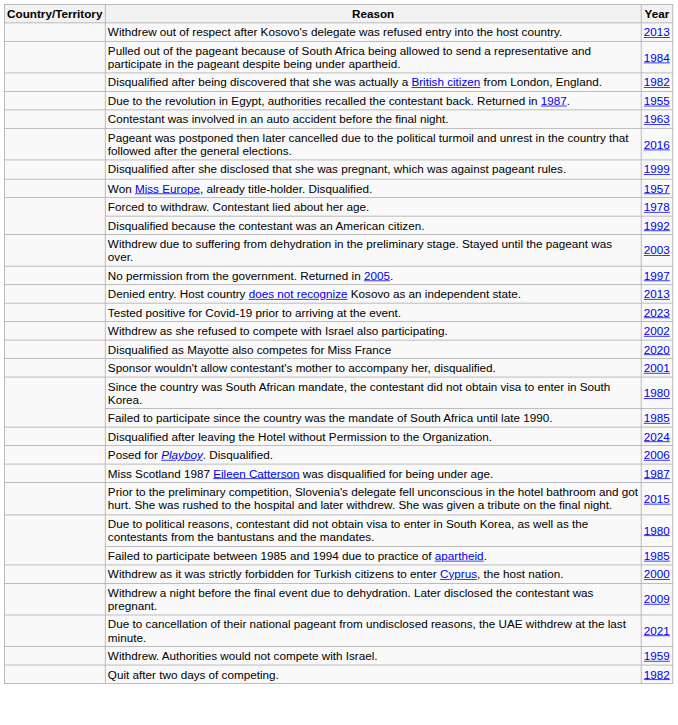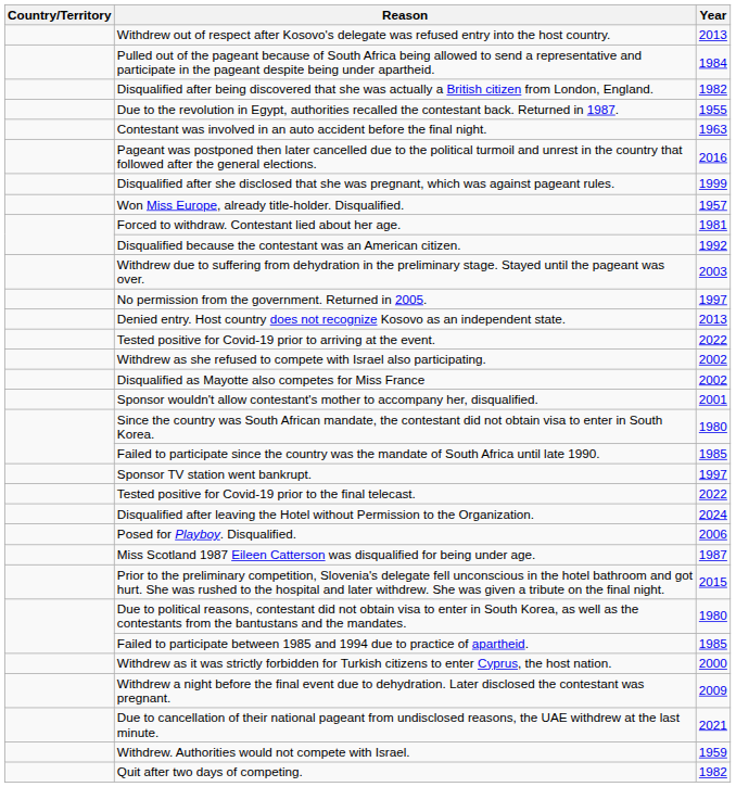 <table class="wikitable sortable" style="font-size: 95%;">
 <tr>
 <th>Country/Territory</th>
 <th>Reason</th>
 <th>Year</th>
 </tr>
 <tr>
 <td><strong></strong></td>
 <td>Withdrew out of respect after Kosovo's delegate was refused entry into the host country.</td>
 <td><a href='#'>2013</a></td>
 </tr>
 <tr>
 <td><strong></strong></td>
 <td>Pulled out of the pageant because of South Africa being allowed to send a representative and participate in the pageant despite being under apartheid.</td>
 <td><a href='#'>1984</a></td>
 </tr>
 <tr>
 <td><strong></strong></td>
 <td>Disqualified after being discovered that she was actually a <a href='#'>British citizen</a> from London, England.</td>
 <td><a href='#'>1982</a></td>
 </tr>
 <tr>
 <td><strong></strong></td>
 <td>Due to the revolution in Egypt, authorities recalled the contestant back. Returned in <a href='#'>1987</a>.</td>
 <td><a href='#'>1955</a></td>
 </tr>
 <tr>
 <td><strong></strong></td>
 <td>Contestant was involved in an auto accident before the final night.</td>
 <td><a href='#'>1963</a></td>
 </tr>
 <tr>
 <td><strong></strong></td>
 <td>Pageant was postponed then later cancelled due to the political turmoil and unrest in the country that followed after the general elections.</td>
 <td><a href='#'>2016</a></td>
 </tr>
 <tr>
 <td><strong></strong></td>
 <td>Disqualified after she disclosed that she was pregnant, which was against pageant rules.</td>
 <td><a href='#'>1999</a></td>
 </tr>
 <tr>
 <td><strong></strong></td>
 <td>Won <a href='#'>Miss Europe</a>, already title-holder. Disqualified.</td>
 <td><a href='#'>1957</a></td>
 </tr>
 <tr>
 <td rowspan="2"><strong></strong></td>
 <td>Forced to withdraw. Contestant lied about her age.</td>
-<td><a href='#'>1978</a></td>
+<td><a href='#'>1981</a></td>
 </tr>
 <tr>
 <td>Disqualified because the contestant was an American citizen.</td>
 <td><a href='#'>1992</a></td>
 </tr>
 <tr>
 <td><strong></strong></td>
 <td>Withdrew due to suffering from dehydration in the preliminary stage. Stayed until the pageant was over.</td>
 <td><a href='#'>2003</a></td>
 </tr>
 <tr>
 <td><strong></strong></td>
 <td>No permission from the government. Returned in <a href='#'>2005</a>.</td>
 <td><a href='#'>1997</a></td>
 </tr>
 <tr>
 <td><strong></strong></td>
 <td>Denied entry. Host country <a href='#'>does not recognize</a> Kosovo as an independent state.</td>
 <td><a href='#'>2013</a></td>
 </tr>
 <tr>
 <td><strong></strong></td>
 <td>Tested positive for Covid-19 prior to arriving at the event.</td>
-<td><a href='#'>2023</a></td>
+<td><a href='#'>2022</a></td>
 </tr>
 <tr>
 <td><strong></strong></td>
 <td>Withdrew as she refused to compete with Israel also participating.</td>
 <td><a href='#'>2002</a></td>
 </tr>
 <tr>
 <td><strong></strong></td>
 <td>Disqualified as Mayotte also competes for Miss France</td>
-<td><a href='#'>2020</a></td>
+<td><a href='#'>2002</a></td>
 </tr>
 <tr>
 <td><strong></strong></td>
 <td>Sponsor wouldn't allow contestant's mother to accompany her, disqualified.</td>
 <td><a href='#'>2001</a></td>
 </tr>
 <tr>
 <td rowspan="2"><strong></strong></td>
 <td>Since the country was South African mandate, the contestant did not obtain visa to enter in South Korea.</td>
 <td><a href='#'>1980</a></td>
 </tr>
 <tr>
 <td>Failed to participate since the country was the mandate of South Africa until late 1990.</td>
 <td><a href='#'>1985</a></td>
+</tr>
+<tr>
+<td><strong></strong></td>
+<td>Sponsor TV station went bankrupt.</td>
+<td><a href='#'>1997</a></td>
+</tr>
+<tr>
+<td><strong></strong></td>
+<td>Tested positive for Covid-19 prior to the final telecast.</td>
+<td><a href='#'>2022</a></td>
 </tr>
 <tr>
 <td><strong></strong></td>
 <td>Disqualified after leaving the Hotel without Permission to the Organization.</td>
 <td><a href='#'>2024</a></td>
 </tr>
 <tr>
 <td><strong></strong></td>
 <td>Posed for <em><a href='#'>Playboy</a></em>. Disqualified.</td>
 <td><a href='#'>2006</a></td>
 </tr>
 <tr>
 <td><strong></strong></td>
 <td>Miss Scotland 1987 <a href='#'>Eileen Catterson</a> was disqualified for being under age.</td>
 <td><a href='#'>1987</a></td>
 </tr>
 <tr>
 <td><strong></strong></td>
 <td>Prior to the preliminary competition, Slovenia's delegate fell unconscious in the hotel bathroom and got hurt. She was rushed to the hospital and later withdrew. She was given a tribute on the final night.</td>
 <td><a href='#'>2015</a></td>
 </tr>
 <tr>
 <td rowspan="2"><strong></strong></td>
 <td>Due to political reasons, contestant did not obtain visa to enter in South Korea, as well as the contestants from the bantustans and the mandates.</td>
 <td><a href='#'>1980</a></td>
 </tr>
 <tr>
 <td>Failed to participate between 1985 and 1994 due to practice of <a href='#'>apartheid</a>.</td>
 <td><a href='#'>1985</a></td>
 </tr>
 <tr>
 <td><strong></strong></td>
 <td>Withdrew as it was strictly forbidden for Turkish citizens to enter <a href='#'>Cyprus</a>, the host nation.</td>
 <td><a href='#'>2000</a></td>
 </tr>
 <tr>
 <td><strong></strong></td>
 <td>Withdrew a night before the final event due to dehydration. Later disclosed the contestant was pregnant.</td>
 <td><a href='#'>2009</a></td>
 </tr>
 <tr>
 <td><strong></strong></td>
 <td>Due to cancellation of their national pageant from undisclosed reasons, the UAE withdrew at the last minute.</td>
 <td><a href='#'>2021</a></td>
 </tr>
 <tr>
 <td><strong></strong></td>
 <td>Withdrew. Authorities would not compete with Israel.</td>
 <td><a href='#'>1959</a></td>
 </tr>
 <tr>
 <td><strong></strong></td>
 <td>Quit after two days of competing.</td>
 <td><a href='#'>1982</a></td>
 </tr>
 </table>
